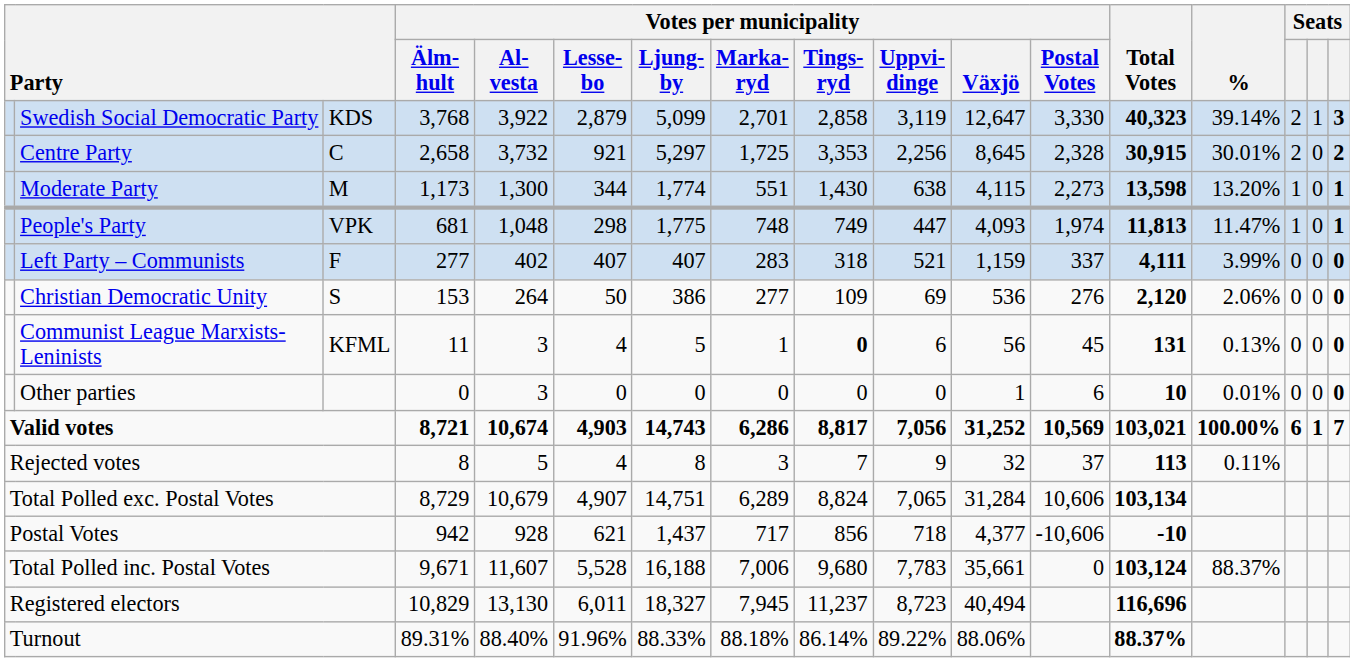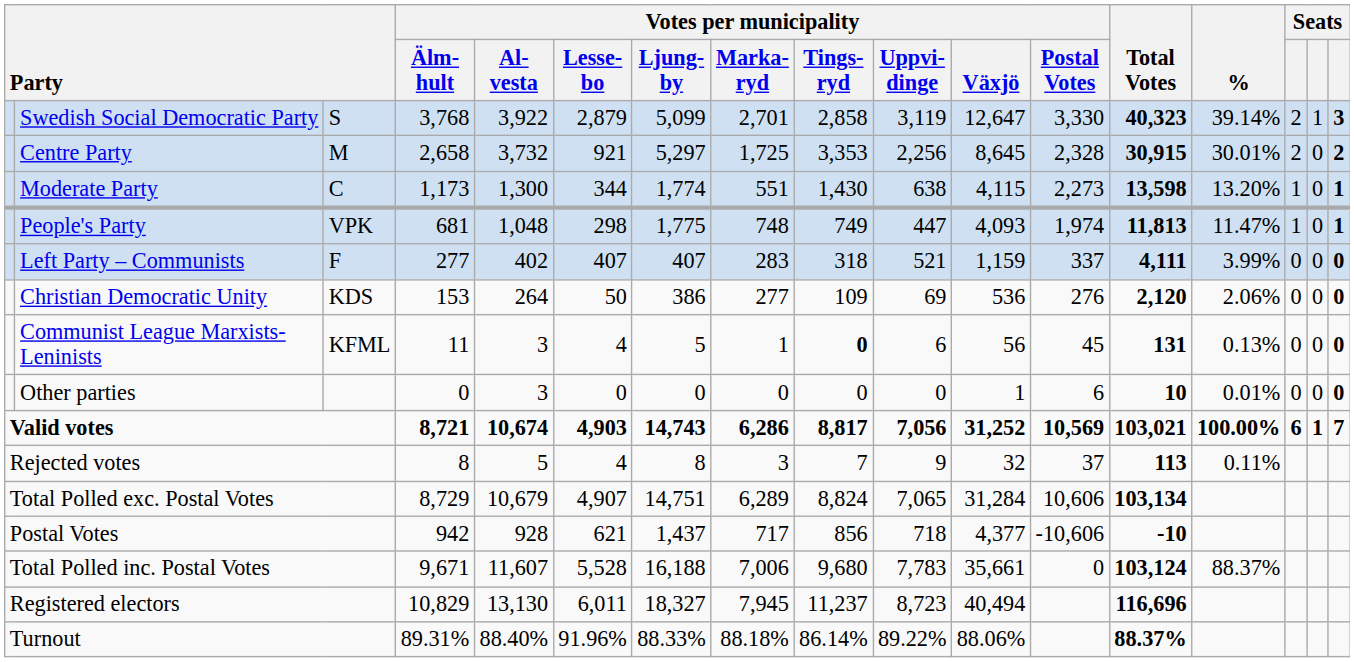 <table class="wikitable" border="1" style="text-align:right;">
 <tr>
 <th style="text-align:left;" valign=bottom rowspan=2 colspan=3>Party</th>
 <th colspan=9>Votes per municipality</th>
 <th align=center valign=bottom rowspan=2 width="50">Total Votes</th>
 <th align=center valign=bottom rowspan=2 width="50">%</th>
 <th colspan=3>Seats</th>
 </tr>
 <tr>
 <th align=center valign=bottom width="50"><a href='#'>Älm- hult</a></th>
 <th align=center valign=bottom width="50"><a href='#'>Al- vesta</a></th>
 <th align=center valign=bottom width="50"><a href='#'>Lesse- bo</a></th>
 <th align=center valign=bottom width="50"><a href='#'>Ljung- by</a></th>
 <th align=center valign=bottom width="50"><a href='#'>Marka- ryd</a></th>
 <th align=center valign=bottom width="50"><a href='#'>Tings- ryd</a></th>
 <th align=center valign=bottom width="50"><a href='#'>Uppvi- dinge</a></th>
 <th align=center valign=bottom width="50"><a href='#'>Växjö</a></th>
 <th align=center valign=bottom width="50"><a href='#'>Postal Votes</a></th>
 <th align=center valign=bottom width="20"><small></small></th>
 <th align=center valign=bottom width="20"><small><a href='#'></a></small></th>
 <th align=center valign=bottom width="20"><small></small></th>
 </tr>
 <tr style="background:#CEE0F2;">
 <td></td>
 <td align=left style="white-space: nowrap;"><a href='#'>Swedish Social Democratic Party</a></td>
-<td align=left>KDS</td>
+<td align=left>S</td>
 <td>3,768</td>
 <td>3,922</td>
 <td>2,879</td>
 <td>5,099</td>
 <td>2,701</td>
 <td>2,858</td>
 <td>3,119</td>
 <td>12,647</td>
 <td>3,330</td>
 <td><strong>40,323</strong></td>
 <td>39.14%</td>
 <td>2</td>
 <td>1</td>
 <td><strong>3</strong></td>
 </tr>
 <tr style="background:#CEE0F2;">
 <td></td>
 <td align=left><a href='#'>Centre Party</a></td>
-<td align=left>C</td>
+<td align=left>M</td>
 <td>2,658</td>
 <td>3,732</td>
 <td>921</td>
 <td>5,297</td>
 <td>1,725</td>
 <td>3,353</td>
 <td>2,256</td>
 <td>8,645</td>
 <td>2,328</td>
 <td><strong>30,915</strong></td>
 <td>30.01%</td>
 <td>2</td>
 <td>0</td>
 <td><strong>2</strong></td>
 </tr>
 <tr style="background:#CEE0F2;">
 <td></td>
 <td align=left><a href='#'>Moderate Party</a></td>
-<td align=left>M</td>
+<td align=left>C</td>
 <td>1,173</td>
 <td>1,300</td>
 <td>344</td>
 <td>1,774</td>
 <td>551</td>
 <td>1,430</td>
 <td>638</td>
 <td>4,115</td>
 <td>2,273</td>
 <td><strong>13,598</strong></td>
 <td>13.20%</td>
 <td>1</td>
 <td>0</td>
 <td><strong>1</strong></td>
 </tr>
 <tr style="background:#CEE0F2; border-top:3px solid darkgray;">
 <td></td>
 <td align=left><a href='#'>People's Party</a></td>
 <td align=left>VPK</td>
 <td>681</td>
 <td>1,048</td>
 <td>298</td>
 <td>1,775</td>
 <td>748</td>
 <td>749</td>
 <td>447</td>
 <td>4,093</td>
 <td>1,974</td>
 <td><strong>11,813</strong></td>
 <td>11.47%</td>
 <td>1</td>
 <td>0</td>
 <td><strong>1</strong></td>
 </tr>
 <tr style="background:#CEE0F2;">
 <td></td>
 <td align=left><a href='#'>Left Party – Communists</a></td>
 <td align=left>F</td>
 <td>277</td>
 <td>402</td>
 <td>407</td>
 <td>407</td>
 <td>283</td>
 <td>318</td>
 <td>521</td>
 <td>1,159</td>
 <td>337</td>
 <td><strong>4,111</strong></td>
 <td>3.99%</td>
 <td>0</td>
 <td>0</td>
 <td><strong>0</strong></td>
 </tr>
 <tr>
 <td></td>
 <td align=left><a href='#'>Christian Democratic Unity</a></td>
-<td align=left>S</td>
+<td align=left>KDS</td>
 <td>153</td>
 <td>264</td>
 <td>50</td>
 <td>386</td>
 <td>277</td>
 <td>109</td>
 <td>69</td>
 <td>536</td>
 <td>276</td>
 <td><strong>2,120</strong></td>
 <td>2.06%</td>
 <td>0</td>
 <td>0</td>
 <td><strong>0</strong></td>
 </tr>
 <tr>
 <td></td>
 <td align=left><a href='#'>Communist League Marxists-Leninists</a></td>
 <td align=left>KFML</td>
 <td>11</td>
 <td>3</td>
 <td>4</td>
 <td>5</td>
 <td>1</td>
 <td><strong>0</strong></td>
 <td>6</td>
 <td>56</td>
 <td>45</td>
 <td><strong>131</strong></td>
 <td>0.13%</td>
 <td>0</td>
 <td>0</td>
 <td><strong>0</strong></td>
 </tr>
 <tr>
 <td></td>
 <td align=left>Other parties</td>
 <td></td>
 <td>0</td>
 <td>3</td>
 <td>0</td>
 <td>0</td>
 <td>0</td>
 <td>0</td>
 <td>0</td>
 <td>1</td>
 <td>6</td>
 <td><strong>10</strong></td>
 <td>0.01%</td>
 <td>0</td>
 <td>0</td>
 <td><strong>0</strong></td>
 </tr>
 <tr style="font-weight:bold">
 <td align=left colspan=3>Valid votes</td>
 <td>8,721</td>
 <td>10,674</td>
 <td>4,903</td>
 <td>14,743</td>
 <td>6,286</td>
 <td>8,817</td>
 <td>7,056</td>
 <td>31,252</td>
 <td>10,569</td>
 <td>103,021</td>
 <td>100.00%</td>
 <td>6</td>
 <td>1</td>
 <td>7</td>
 </tr>
 <tr>
 <td align=left colspan=3>Rejected votes</td>
 <td>8</td>
 <td>5</td>
 <td>4</td>
 <td>8</td>
 <td>3</td>
 <td>7</td>
 <td>9</td>
 <td>32</td>
 <td>37</td>
 <td><strong>113</strong></td>
 <td>0.11%</td>
 <td></td>
 <td></td>
 <td></td>
 </tr>
 <tr>
 <td align=left colspan=3>Total Polled exc. Postal Votes</td>
 <td>8,729</td>
 <td>10,679</td>
 <td>4,907</td>
 <td>14,751</td>
 <td>6,289</td>
 <td>8,824</td>
 <td>7,065</td>
 <td>31,284</td>
 <td>10,606</td>
 <td><strong>103,134</strong></td>
 <td></td>
 <td></td>
 <td></td>
 <td></td>
 </tr>
 <tr>
 <td align=left colspan=3>Postal Votes</td>
 <td>942</td>
 <td>928</td>
 <td>621</td>
 <td>1,437</td>
 <td>717</td>
 <td>856</td>
 <td>718</td>
 <td>4,377</td>
 <td>-10,606</td>
 <td><strong>-10</strong></td>
 <td></td>
 <td></td>
 <td></td>
 <td></td>
 </tr>
 <tr>
 <td align=left colspan=3>Total Polled inc. Postal Votes</td>
 <td>9,671</td>
 <td>11,607</td>
 <td>5,528</td>
 <td>16,188</td>
 <td>7,006</td>
 <td>9,680</td>
 <td>7,783</td>
 <td>35,661</td>
 <td>0</td>
 <td><strong>103,124</strong></td>
 <td>88.37%</td>
 <td></td>
 <td></td>
 <td></td>
 </tr>
 <tr>
 <td align=left colspan=3>Registered electors</td>
 <td>10,829</td>
 <td>13,130</td>
 <td>6,011</td>
 <td>18,327</td>
 <td>7,945</td>
 <td>11,237</td>
 <td>8,723</td>
 <td>40,494</td>
 <td></td>
 <td><strong>116,696</strong></td>
 <td></td>
 <td></td>
 <td></td>
 <td></td>
 </tr>
 <tr>
 <td align=left colspan=3>Turnout</td>
 <td>89.31%</td>
 <td>88.40%</td>
 <td>91.96%</td>
 <td>88.33%</td>
 <td>88.18%</td>
 <td>86.14%</td>
 <td>89.22%</td>
 <td>88.06%</td>
 <td></td>
 <td><strong>88.37%</strong></td>
 <td></td>
 <td></td>
 <td></td>
 <td></td>
 </tr>
 </table>
